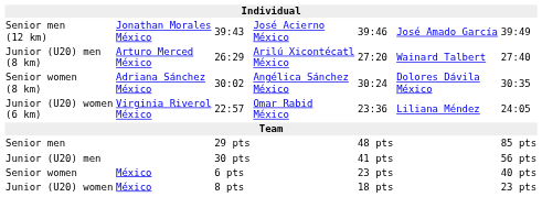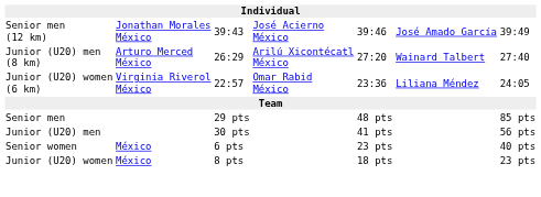 <table>
 <tr>
 <td colspan=7 bgcolor=#eeeeee style=text-align:center;><strong>Individual</strong></td>
 </tr>
 <tr>
 <td>Senior men<br>(12 km)</td>
 <td><a href='#'>Jonathan Morales</a><br> <a href='#'>México</a></td>
 <td>39:43</td>
 <td><a href='#'>José Acierno</a><br> <a href='#'>México</a></td>
 <td>39:46</td>
 <td><a href='#'>José Amado García</a><br></td>
 <td>39:49</td>
 </tr>
 <tr>
 <td>Junior (U20) men<br>(8 km)</td>
 <td><a href='#'>Arturo Merced</a><br> <a href='#'>México</a></td>
 <td>26:29</td>
 <td><a href='#'>Arilú Xicontécatl</a><br> <a href='#'>México</a></td>
 <td>27:20</td>
 <td><a href='#'>Wainard Talbert</a><br></td>
 <td>27:40</td>
-</tr>
-<tr>
-<td>Senior women<br>(8 km)</td>
-<td><a href='#'>Adriana Sánchez</a><br> <a href='#'>México</a></td>
-<td>30:02</td>
-<td><a href='#'>Angélica Sánchez</a><br> <a href='#'>México</a></td>
-<td>30:24</td>
-<td><a href='#'>Dolores Dávila</a><br> <a href='#'>México</a></td>
-<td>30:35</td>
 </tr>
 <tr>
 <td>Junior (U20) women<br>(6 km)</td>
 <td><a href='#'>Virginia Riverol</a><br> <a href='#'>México</a></td>
 <td>22:57</td>
 <td><a href='#'>Omar Rabid</a><br> <a href='#'>México</a></td>
 <td>23:36</td>
 <td><a href='#'>Liliana Méndez</a><br></td>
 <td>24:05</td>
 </tr>
 <tr>
 <td colspan=7 bgcolor=#eeeeee style=text-align:center;><strong>Team</strong></td>
 </tr>
 <tr>
 <td>Senior men</td>
 <td></td>
 <td>29 pts</td>
 <td></td>
 <td>48 pts</td>
 <td></td>
 <td>85 pts</td>
 </tr>
 <tr>
 <td>Junior (U20) men</td>
 <td></td>
 <td>30 pts</td>
 <td></td>
 <td>41 pts</td>
 <td></td>
 <td>56 pts</td>
 </tr>
 <tr>
 <td>Senior women</td>
 <td> <a href='#'>México</a></td>
 <td>6 pts</td>
 <td></td>
 <td>23 pts</td>
 <td></td>
 <td>40 pts</td>
 </tr>
 <tr>
 <td>Junior (U20) women</td>
 <td> <a href='#'>México</a></td>
 <td>8 pts</td>
 <td></td>
 <td>18 pts</td>
 <td></td>
 <td>23 pts</td>
 </tr>
 </table>
